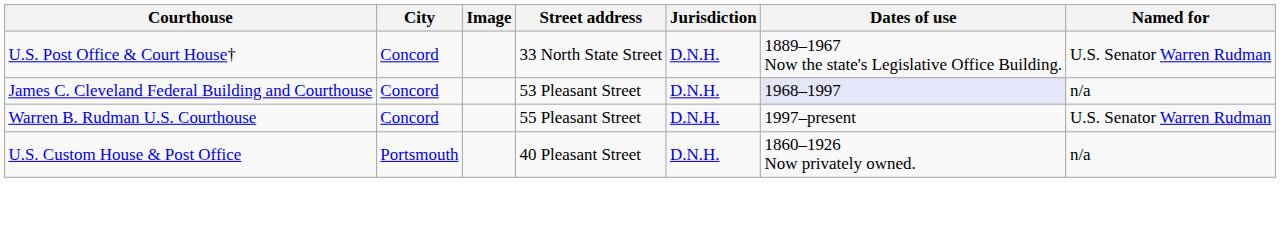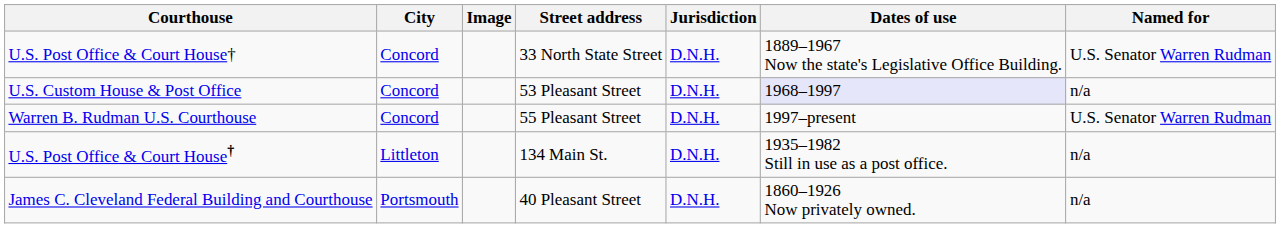 <table class="wikitable sortable sticky-header sort-under">
 <tr>
 <th>Courthouse</th>
 <th>City</th>
 <th>Image</th>
 <th>Street address</th>
 <th>Jurisdiction</th>
 <th>Dates of use</th>
 <th>Named for</th>
 </tr>
 <tr>
 <td><a href='#'>U.S. Post Office & Court House</a>†</td>
 <td><a href='#'>Concord</a></td>
 <td></td>
 <td>33 North State Street</td>
 <td><a href='#'>D.N.H.</a></td>
 <td>1889–1967<br>Now the state's Legislative Office Building.</td>
 <td>U.S. Senator <a href='#'>Warren Rudman</a></td>
 </tr>
 <tr>
-<td><a href='#'>James C. Cleveland Federal Building and Courthouse</a></td>
+<td><a href='#'>U.S. Custom House & Post Office</a></td>
 <td><a href='#'>Concord</a></td>
 <td></td>
 <td>53 Pleasant Street</td>
 <td><a href='#'>D.N.H.</a></td>
 <td style="background: lavender;">1968–1997</td>
 <td>n/a</td>
 </tr>
 <tr>
 <td><a href='#'>Warren B. Rudman U.S. Courthouse</a></td>
 <td><a href='#'>Concord</a></td>
 <td></td>
 <td>55 Pleasant Street</td>
 <td><a href='#'>D.N.H.</a></td>
 <td>1997–present</td>
 <td>U.S. Senator <a href='#'>Warren Rudman</a></td>
 </tr>
 <tr>
-<td><a href='#'>U.S. Custom House & Post Office</a></td>
+<td><a href='#'>U.S. Post Office & Court House</a><strong><sup>†</sup></strong></td>
+<td><a href='#'>Littleton</a></td>
+<td></td>
+<td>134 Main St.</td>
+<td><a href='#'>D.N.H.</a></td>
+<td>1935–1982<br>Still in use as a post office.</td>
+<td>n/a</td>
+</tr>
+<tr>
+<td><a href='#'>James C. Cleveland Federal Building and Courthouse</a></td>
 <td><a href='#'>Portsmouth</a></td>
 <td></td>
 <td>40 Pleasant Street</td>
 <td><a href='#'>D.N.H.</a></td>
 <td>1860–1926<br>Now privately owned.</td>
 <td>n/a</td>
 </tr>
 </table>
